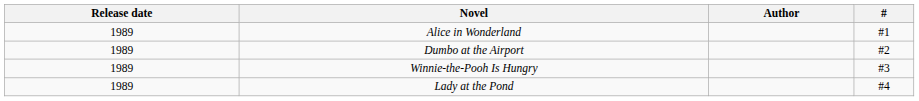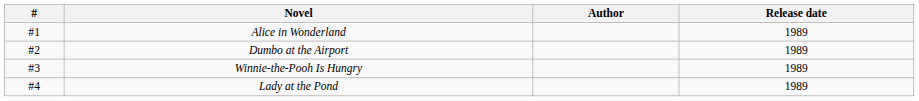 <table class="wikitable sortable" width="100%" border="1" style="font-size: 100%; text-align:center">
 <tr>
-<th>Release date</th>
+<th>#</th>
 <th>Novel</th>
 <th>Author</th>
-<th>#</th>
+<th>Release date</th>
 </tr>
 <tr>
-<td>1989</td>
+<td>#1</td>
 <td><em>Alice in Wonderland</em></td>
 <td></td>
-<td>#1</td>
+<td>1989</td>
 </tr>
 <tr>
-<td>1989</td>
+<td>#2</td>
 <td><em>Dumbo at the Airport</em></td>
 <td></td>
-<td>#2</td>
+<td>1989</td>
 </tr>
 <tr>
-<td>1989</td>
+<td>#3</td>
 <td><em>Winnie-the-Pooh Is Hungry</em></td>
 <td></td>
-<td>#3</td>
+<td>1989</td>
 </tr>
 <tr>
-<td>1989</td>
+<td>#4</td>
 <td><em>Lady at the Pond</em></td>
 <td></td>
-<td>#4</td>
+<td>1989</td>
 </tr>
 </table>
